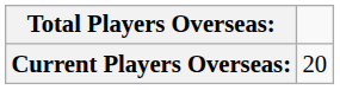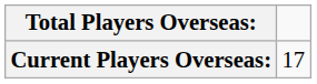 <table class="wikitable">
 <tr>
 <th>Total Players Overseas:</th>
 <td align=center></td>
 </tr>
 <tr>
 <th>Current Players Overseas:</th>
-<td align=center>20</td>
+<td align=center>17</td>
 </tr>
 </table>
